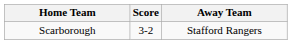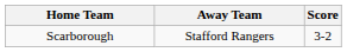 <table class="wikitable" style="text-align:center;">
 <tr>
 <th width=175>Home Team</th>
+<th width=175>Away Team</th>
 <th width=20>Score</th>
-<th width=175>Away Team</th>
 </tr>
 <tr>
 <td>Scarborough</td>
+<td>Stafford Rangers</td>
 <td>3-2</td>
-<td>Stafford Rangers</td>
 </tr>
 </table>
